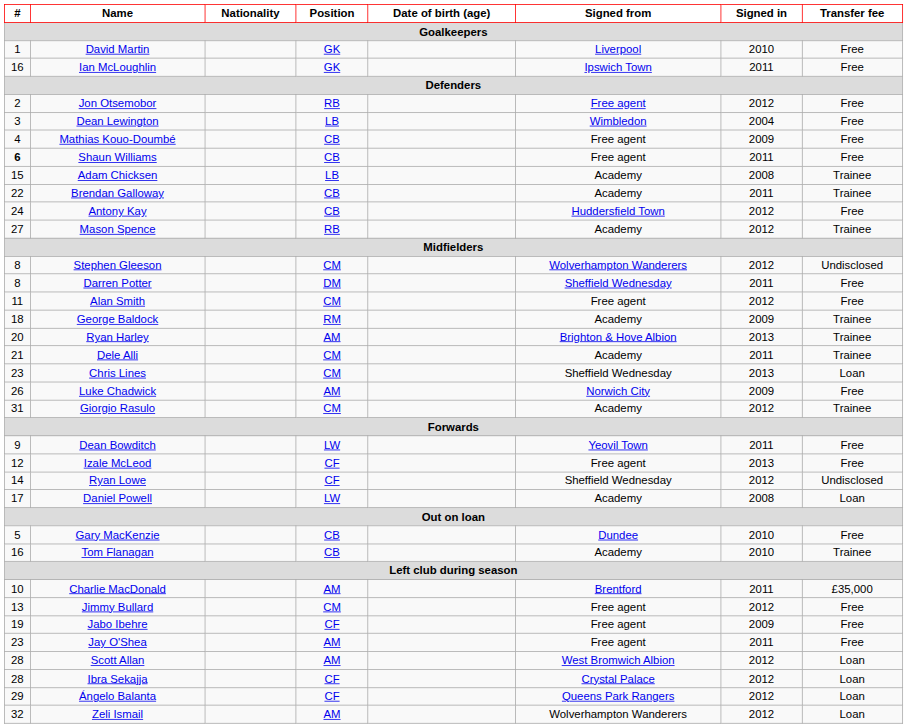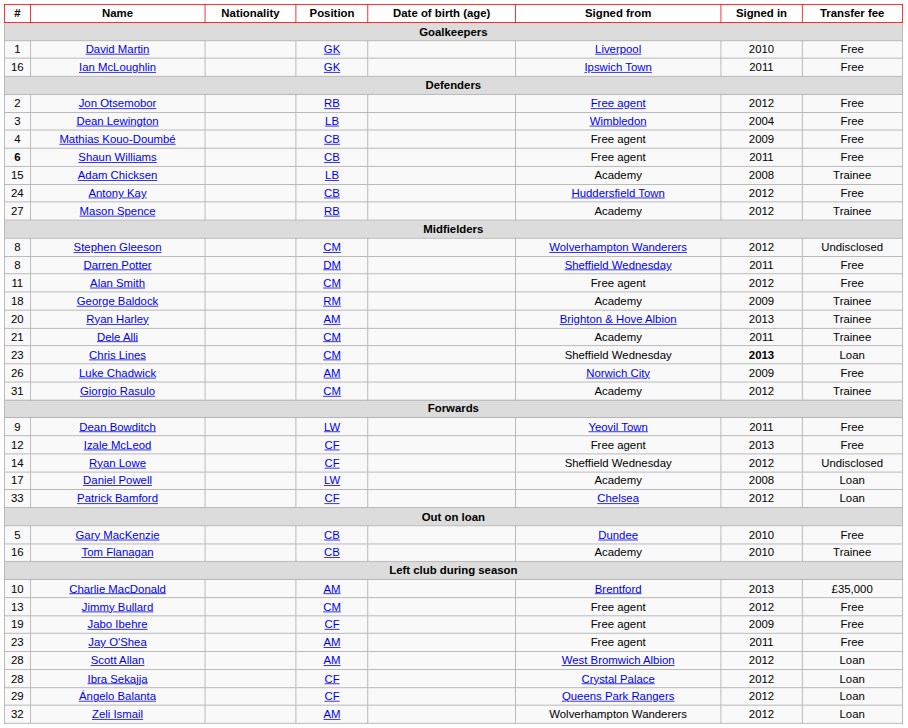 <table class="wikitable" style="text-align:center; font-size:90%; width:90%;">
 <tr>
 <th style="color:black; background:white; border:1px solid red;">#</th>
 <th style="color:black; background:white; border:1px solid red;">Name</th>
 <th style="color:black; background:white; border:1px solid red;">Nationality</th>
 <th style="color:black; background:white; border:1px solid red;">Position</th>
 <th style="color:black; background:white; border:1px solid red;">Date of birth (age)</th>
 <th style="color:black; background:white; border:1px solid red;">Signed from</th>
 <th style="color:black; background:white; border:1px solid red;">Signed in</th>
 <th style="color:black; background:white; border:1px solid red;">Transfer fee</th>
 </tr>
 <tr>
 <th colspan="8" scope="row" style="background:#dcdcdc;">Goalkeepers</th>
 </tr>
 <tr>
 <td>1</td>
 <td><a href='#'>David Martin</a></td>
 <td></td>
 <td><a href='#'>GK</a></td>
 <td></td>
 <td> <a href='#'>Liverpool</a></td>
 <td>2010</td>
 <td>Free</td>
 </tr>
 <tr>
 <td>16</td>
 <td><a href='#'>Ian McLoughlin</a></td>
 <td></td>
 <td><a href='#'>GK</a></td>
 <td></td>
 <td> <a href='#'>Ipswich Town</a></td>
 <td>2011</td>
 <td>Free</td>
 </tr>
 <tr>
 <th colspan="8" scope="row" style="background:#dcdcdc;">Defenders</th>
 </tr>
 <tr>
 <td>2</td>
 <td><a href='#'>Jon Otsemobor</a></td>
 <td></td>
 <td><a href='#'>RB</a></td>
 <td></td>
 <td><a href='#'>Free agent</a></td>
 <td>2012</td>
 <td>Free</td>
 </tr>
 <tr>
 <td>3</td>
 <td><a href='#'>Dean Lewington</a></td>
 <td></td>
 <td><a href='#'>LB</a></td>
 <td></td>
 <td> <a href='#'>Wimbledon</a></td>
 <td>2004</td>
 <td>Free</td>
 </tr>
 <tr>
 <td>4</td>
 <td><a href='#'>Mathias Kouo-Doumbé</a></td>
 <td></td>
 <td><a href='#'>CB</a></td>
 <td></td>
 <td>Free agent</td>
 <td>2009</td>
 <td>Free</td>
 </tr>
 <tr>
 <td><strong>6</strong></td>
 <td><a href='#'>Shaun Williams</a></td>
 <td></td>
 <td><a href='#'>CB</a></td>
 <td></td>
 <td>Free agent</td>
 <td>2011</td>
 <td>Free</td>
 </tr>
 <tr>
 <td>15</td>
 <td><a href='#'>Adam Chicksen</a></td>
 <td></td>
 <td><a href='#'>LB</a></td>
 <td></td>
 <td>Academy</td>
 <td>2008</td>
-<td>Trainee</td>
-</tr>
-<tr>
-<td>22</td>
-<td><a href='#'>Brendan Galloway</a></td>
-<td></td>
-<td><a href='#'>CB</a></td>
-<td></td>
-<td>Academy</td>
-<td>2011</td>
 <td>Trainee</td>
 </tr>
 <tr>
 <td>24</td>
 <td><a href='#'>Antony Kay</a></td>
 <td></td>
 <td><a href='#'>CB</a></td>
 <td></td>
 <td> <a href='#'>Huddersfield Town</a></td>
 <td>2012</td>
 <td>Free</td>
 </tr>
 <tr>
 <td>27</td>
 <td><a href='#'>Mason Spence</a></td>
 <td></td>
 <td><a href='#'>RB</a></td>
 <td></td>
 <td>Academy</td>
 <td>2012</td>
 <td>Trainee</td>
 </tr>
 <tr>
 <th colspan="8" scope="row" style="background:#dcdcdc;">Midfielders</th>
 </tr>
 <tr>
 <td>8</td>
 <td><a href='#'>Stephen Gleeson</a></td>
 <td></td>
 <td><a href='#'>CM</a></td>
 <td></td>
 <td> <a href='#'>Wolverhampton Wanderers</a></td>
 <td>2012</td>
 <td>Undisclosed</td>
 </tr>
 <tr>
 <td>8</td>
 <td><a href='#'>Darren Potter</a></td>
 <td></td>
 <td><a href='#'>DM</a></td>
 <td></td>
 <td> <a href='#'>Sheffield Wednesday</a></td>
 <td>2011</td>
 <td>Free</td>
 </tr>
 <tr>
 <td>11</td>
 <td><a href='#'>Alan Smith</a></td>
 <td></td>
 <td><a href='#'>CM</a></td>
 <td></td>
 <td>Free agent</td>
 <td>2012</td>
 <td>Free</td>
 </tr>
 <tr>
 <td>18</td>
 <td><a href='#'>George Baldock</a></td>
 <td></td>
 <td><a href='#'>RM</a></td>
 <td></td>
 <td>Academy</td>
 <td>2009</td>
 <td>Trainee</td>
 </tr>
 <tr>
 <td>20</td>
 <td><a href='#'>Ryan Harley</a></td>
 <td></td>
 <td><a href='#'>AM</a></td>
 <td></td>
 <td> <a href='#'>Brighton & Hove Albion</a></td>
 <td>2013</td>
 <td>Trainee</td>
 </tr>
 <tr>
 <td>21</td>
 <td><a href='#'>Dele Alli</a></td>
 <td></td>
 <td><a href='#'>CM</a></td>
 <td></td>
 <td>Academy</td>
 <td>2011</td>
 <td>Trainee</td>
 </tr>
 <tr>
 <td>23</td>
 <td><a href='#'>Chris Lines</a></td>
 <td></td>
 <td><a href='#'>CM</a></td>
 <td></td>
 <td> Sheffield Wednesday</td>
-<td>2013</td>
+<td><strong>2013</strong></td>
 <td>Loan</td>
 </tr>
 <tr>
 <td>26</td>
 <td><a href='#'>Luke Chadwick</a></td>
 <td></td>
 <td><a href='#'>AM</a></td>
 <td></td>
 <td> <a href='#'>Norwich City</a></td>
 <td>2009</td>
 <td>Free</td>
 </tr>
 <tr>
 <td>31</td>
 <td><a href='#'>Giorgio Rasulo</a></td>
 <td></td>
 <td><a href='#'>CM</a></td>
 <td></td>
 <td>Academy</td>
 <td>2012</td>
 <td>Trainee</td>
 </tr>
 <tr>
 <th colspan="8" scope="row" style="background:#dcdcdc;">Forwards</th>
 </tr>
 <tr>
 <td>9</td>
 <td><a href='#'>Dean Bowditch</a></td>
 <td></td>
 <td><a href='#'>LW</a></td>
 <td></td>
 <td> <a href='#'>Yeovil Town</a></td>
 <td>2011</td>
 <td>Free</td>
 </tr>
 <tr>
 <td>12</td>
 <td><a href='#'>Izale McLeod</a></td>
 <td></td>
 <td><a href='#'>CF</a></td>
 <td></td>
 <td>Free agent</td>
 <td>2013</td>
 <td>Free</td>
 </tr>
 <tr>
 <td>14</td>
 <td><a href='#'>Ryan Lowe</a></td>
 <td></td>
 <td><a href='#'>CF</a></td>
 <td></td>
 <td> Sheffield Wednesday</td>
 <td>2012</td>
 <td>Undisclosed</td>
 </tr>
 <tr>
 <td>17</td>
 <td><a href='#'>Daniel Powell</a></td>
 <td></td>
 <td><a href='#'>LW</a></td>
 <td></td>
 <td>Academy</td>
 <td>2008</td>
 <td>Loan</td>
 </tr>
 <tr>
+<td>33</td>
+<td><a href='#'>Patrick Bamford</a></td>
+<td></td>
+<td><a href='#'>CF</a></td>
+<td></td>
+<td> <a href='#'>Chelsea</a></td>
+<td>2012</td>
+<td>Loan</td>
+</tr>
+<tr>
 <th colspan="8" scope="row" style="background:#dcdcdc;">Out on loan</th>
 </tr>
 <tr>
 <td>5</td>
 <td><a href='#'>Gary MacKenzie</a></td>
 <td></td>
 <td><a href='#'>CB</a></td>
 <td></td>
 <td> <a href='#'>Dundee</a></td>
 <td>2010</td>
 <td>Free</td>
 </tr>
 <tr>
 <td>16</td>
 <td><a href='#'>Tom Flanagan</a></td>
 <td></td>
 <td><a href='#'>CB</a></td>
 <td></td>
 <td>Academy</td>
 <td>2010</td>
 <td>Trainee</td>
 </tr>
 <tr>
 <th colspan="8" scope="row" style="background:#dcdcdc;">Left club during season</th>
 </tr>
 <tr>
 <td>10</td>
 <td><a href='#'>Charlie MacDonald</a></td>
 <td></td>
 <td><a href='#'>AM</a></td>
 <td></td>
 <td> <a href='#'>Brentford</a></td>
-<td>2011</td>
+<td>2013</td>
 <td>£35,000</td>
 </tr>
 <tr>
 <td>13</td>
 <td><a href='#'>Jimmy Bullard</a></td>
 <td></td>
 <td><a href='#'>CM</a></td>
 <td></td>
 <td>Free agent</td>
 <td>2012</td>
 <td>Free</td>
 </tr>
 <tr>
 <td>19</td>
 <td><a href='#'>Jabo Ibehre</a></td>
 <td></td>
 <td><a href='#'>CF</a></td>
 <td></td>
 <td>Free agent</td>
 <td>2009</td>
 <td>Free</td>
 </tr>
 <tr>
 <td>23</td>
 <td><a href='#'>Jay O'Shea</a></td>
 <td></td>
 <td><a href='#'>AM</a></td>
 <td></td>
 <td>Free agent</td>
 <td>2011</td>
 <td>Free</td>
 </tr>
 <tr>
 <td>28</td>
 <td><a href='#'>Scott Allan</a></td>
 <td></td>
 <td><a href='#'>AM</a></td>
 <td></td>
 <td> <a href='#'>West Bromwich Albion</a></td>
 <td>2012</td>
 <td>Loan</td>
 </tr>
 <tr>
 <td>28</td>
 <td><a href='#'>Ibra Sekajja</a></td>
 <td></td>
 <td><a href='#'>CF</a></td>
 <td></td>
 <td> <a href='#'>Crystal Palace</a></td>
 <td>2012</td>
 <td>Loan</td>
 </tr>
 <tr>
 <td>29</td>
 <td><a href='#'>Ángelo Balanta</a></td>
 <td></td>
 <td><a href='#'>CF</a></td>
 <td></td>
 <td> <a href='#'>Queens Park Rangers</a></td>
 <td>2012</td>
 <td>Loan</td>
 </tr>
 <tr>
 <td>32</td>
 <td><a href='#'>Zeli Ismail</a></td>
 <td></td>
 <td><a href='#'>AM</a></td>
 <td></td>
 <td> Wolverhampton Wanderers</td>
 <td>2012</td>
 <td>Loan</td>
 </tr>
 </table>
